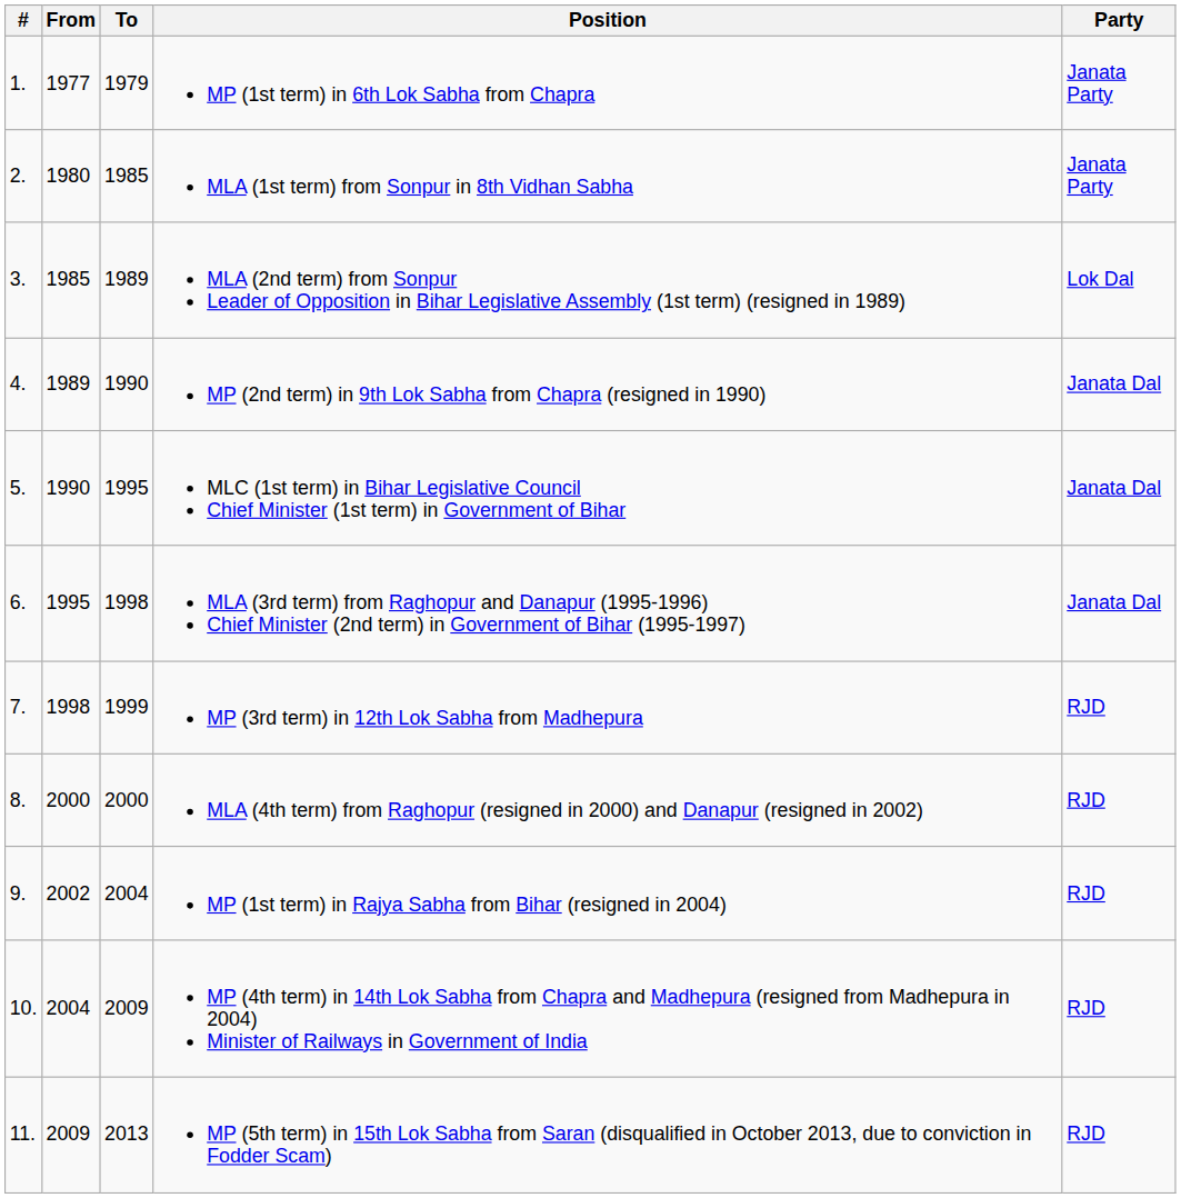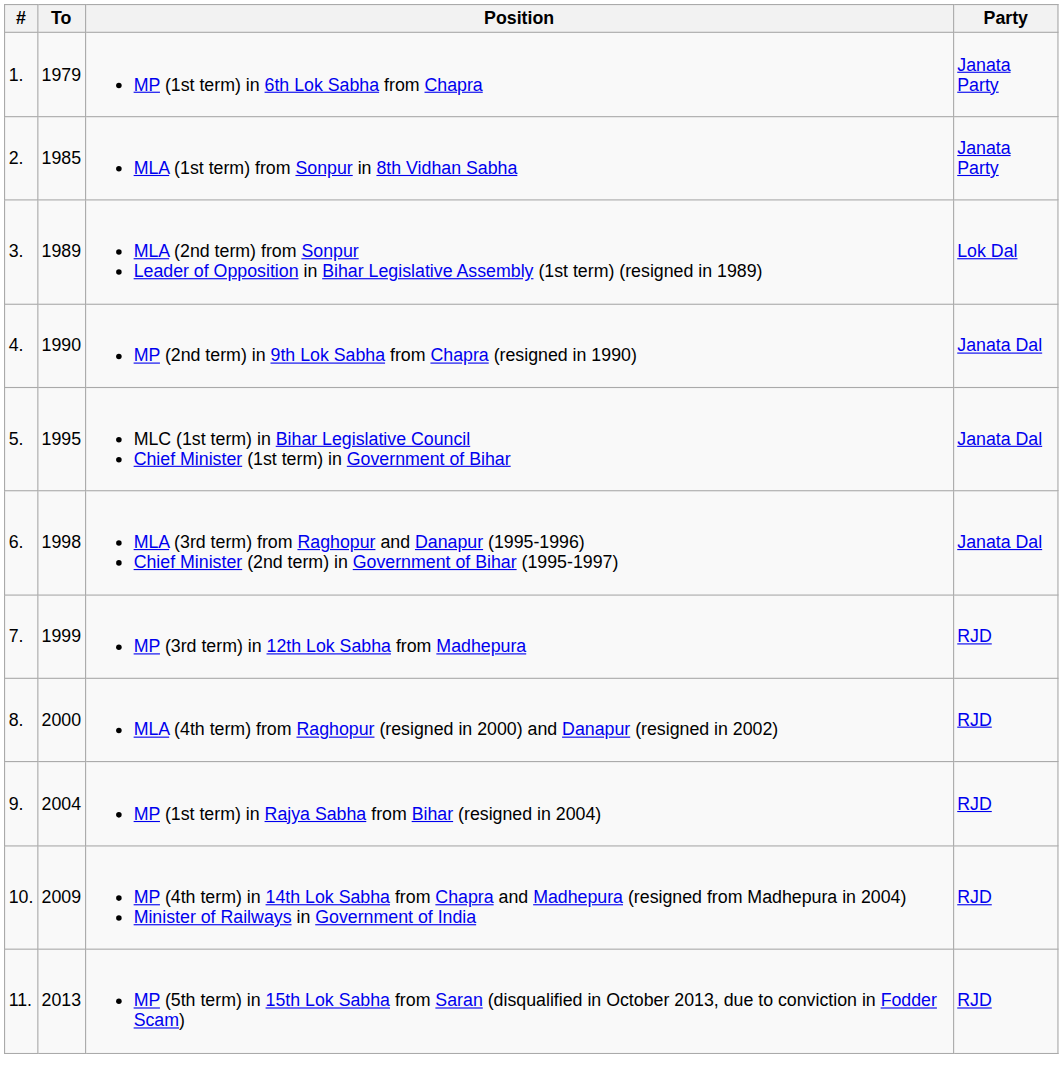 <table class="wikitable sortable" width=60%>
 <tr>
 <th>#</th>
-<th>From</th>
 <th>To</th>
 <th>Position</th>
 <th>Party</th>
 </tr>
 <tr>
 <td>1.</td>
-<td>1977</td>
 <td>1979</td>
 <td><br><ul><li><a href='#'>MP</a> (1st term) in <a href='#'>6th Lok Sabha</a> from <a href='#'>Chapra</a></li></ul></td>
 <td><a href='#'>Janata Party</a></td>
 </tr>
 <tr>
 <td>2.</td>
-<td>1980</td>
 <td>1985</td>
 <td><br><ul><li><a href='#'>MLA</a> (1st term) from <a href='#'>Sonpur</a> in <a href='#'>8th Vidhan Sabha</a></li></ul></td>
 <td><a href='#'>Janata Party</a></td>
 </tr>
 <tr>
 <td>3.</td>
-<td>1985</td>
 <td>1989</td>
 <td><br><ul><li><a href='#'>MLA</a> (2nd term) from <a href='#'>Sonpur</a></li><li><a href='#'>Leader of Opposition</a> in <a href='#'>Bihar Legislative Assembly</a> (1st term) (resigned in 1989)</li></ul></td>
 <td><a href='#'>Lok Dal</a></td>
 </tr>
 <tr>
 <td>4.</td>
-<td>1989</td>
 <td>1990</td>
 <td><br><ul><li><a href='#'>MP</a> (2nd term) in <a href='#'>9th Lok Sabha</a> from <a href='#'>Chapra</a> (resigned in 1990)</li></ul></td>
 <td><a href='#'>Janata Dal</a></td>
 </tr>
 <tr>
 <td>5.</td>
-<td>1990</td>
 <td>1995</td>
 <td><br><ul><li>MLC (1st term) in <a href='#'>Bihar Legislative Council</a></li><li><a href='#'>Chief Minister</a> (1st term) in <a href='#'>Government of Bihar</a></li></ul></td>
 <td><a href='#'>Janata Dal</a></td>
 </tr>
 <tr>
 <td>6.</td>
-<td>1995</td>
 <td>1998</td>
 <td><br><ul><li><a href='#'>MLA</a> (3rd term) from <a href='#'>Raghopur</a> and <a href='#'>Danapur</a> (1995-1996)</li><li><a href='#'>Chief Minister</a> (2nd term) in <a href='#'>Government of Bihar</a> (1995-1997)</li></ul></td>
 <td><a href='#'>Janata Dal</a></td>
 </tr>
 <tr>
 <td>7.</td>
-<td>1998</td>
 <td>1999</td>
 <td><br><ul><li><a href='#'>MP</a> (3rd term) in <a href='#'>12th Lok Sabha</a> from <a href='#'>Madhepura</a></li></ul></td>
 <td><a href='#'>RJD</a></td>
 </tr>
 <tr>
 <td>8.</td>
 <td>2000</td>
-<td>2000</td>
 <td><br><ul><li><a href='#'>MLA</a> (4th term) from <a href='#'>Raghopur</a> (resigned in 2000) and <a href='#'>Danapur</a> (resigned in 2002)</li></ul></td>
 <td><a href='#'>RJD</a></td>
 </tr>
 <tr>
 <td>9.</td>
-<td>2002</td>
 <td>2004</td>
 <td><br><ul><li><a href='#'>MP</a> (1st term) in <a href='#'>Rajya Sabha</a> from <a href='#'>Bihar</a> (resigned in 2004)</li></ul></td>
 <td><a href='#'>RJD</a></td>
 </tr>
 <tr>
 <td>10.</td>
-<td>2004</td>
 <td>2009</td>
 <td><br><ul><li><a href='#'>MP</a> (4th term) in <a href='#'>14th Lok Sabha</a> from <a href='#'>Chapra</a> and <a href='#'>Madhepura</a> (resigned from Madhepura in 2004)</li><li><a href='#'>Minister of Railways</a> in <a href='#'>Government of India</a></li></ul></td>
 <td><a href='#'>RJD</a></td>
 </tr>
 <tr>
 <td>11.</td>
-<td>2009</td>
 <td>2013</td>
 <td><br><ul><li><a href='#'>MP</a> (5th term) in <a href='#'>15th Lok Sabha</a> from <a href='#'>Saran</a> (disqualified in October 2013, due to conviction in <a href='#'>Fodder Scam</a>)</li></ul></td>
 <td><a href='#'>RJD</a></td>
 </tr>
 </table>
